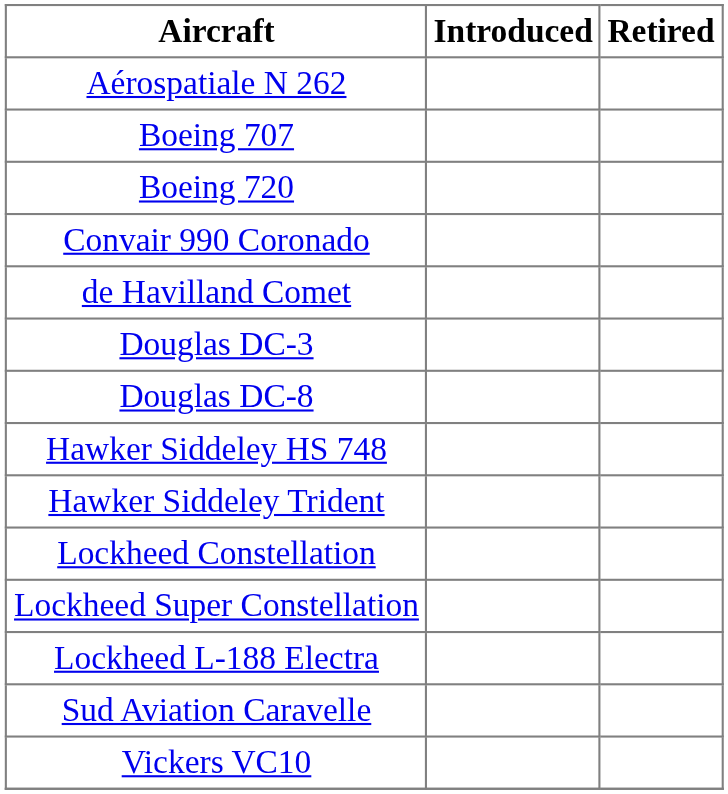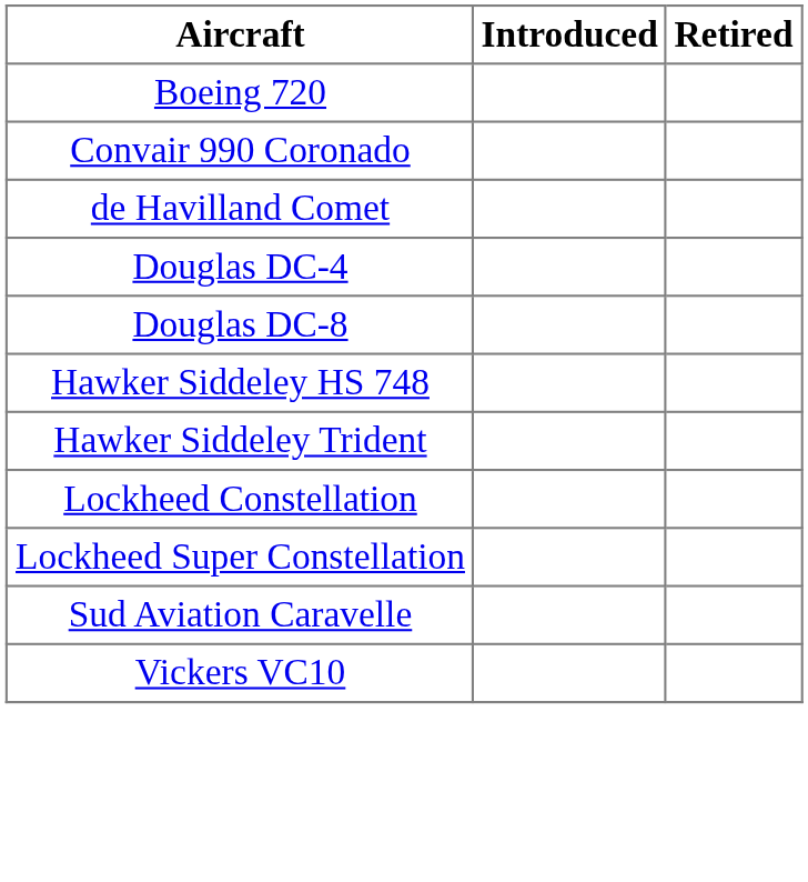 <table class="toccolours sortable" border="1" cellpadding="3" style="margin:1em auto; border-collapse:collapse;text-align:center">
 <tr>
 <th>Aircraft</th>
 <th>Introduced</th>
 <th>Retired</th>
-</tr>
-<tr>
-<td><a href='#'>Aérospatiale N 262</a></td>
-<td></td>
-<td></td>
-</tr>
-<tr>
-<td><a href='#'>Boeing 707</a></td>
-<td></td>
-<td></td>
 </tr>
 <tr>
 <td><a href='#'>Boeing 720</a></td>
 <td></td>
 <td></td>
 </tr>
 <tr>
 <td><a href='#'>Convair 990 Coronado</a></td>
 <td></td>
 <td></td>
 </tr>
 <tr>
 <td><a href='#'>de Havilland Comet</a></td>
 <td></td>
 <td></td>
 </tr>
 <tr>
-<td><a href='#'>Douglas DC-3</a></td>
+<td><a href='#'>Douglas DC-4</a></td>
 <td></td>
 <td></td>
 </tr>
 <tr>
 <td><a href='#'>Douglas DC-8</a></td>
 <td></td>
 <td></td>
 </tr>
 <tr>
 <td><a href='#'>Hawker Siddeley HS 748</a></td>
 <td></td>
 <td></td>
 </tr>
 <tr>
 <td><a href='#'>Hawker Siddeley Trident</a></td>
 <td></td>
 <td></td>
 </tr>
 <tr>
 <td><a href='#'>Lockheed Constellation</a></td>
 <td></td>
 <td></td>
 </tr>
 <tr>
 <td><a href='#'>Lockheed Super Constellation</a></td>
 <td></td>
 <td></td>
 </tr>
 <tr>
-<td><a href='#'>Lockheed L-188 Electra</a></td>
-<td></td>
-<td></td>
-</tr>
-<tr>
 <td><a href='#'>Sud Aviation Caravelle</a></td>
 <td></td>
 <td></td>
 </tr>
 <tr>
 <td><a href='#'>Vickers VC10</a></td>
 <td></td>
 <td></td>
 </tr>
 <tr>
 </tr>
 </table>
